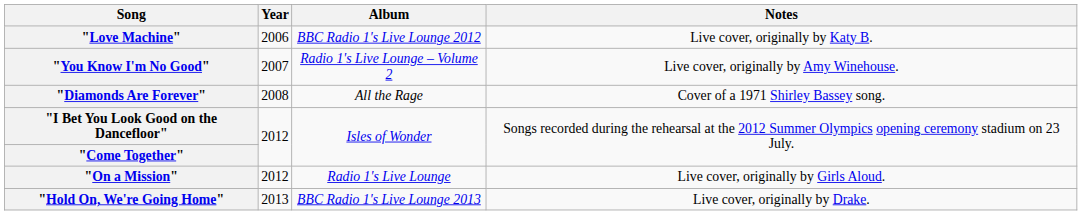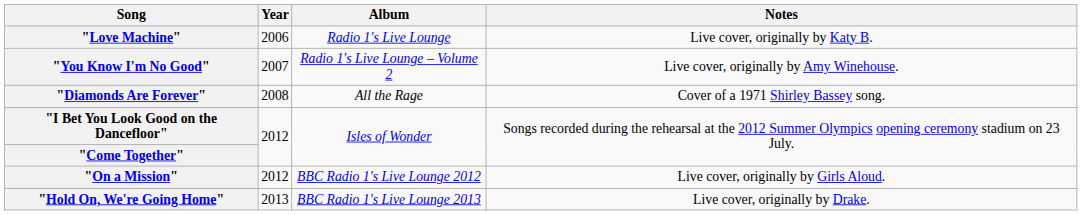 <table class="wikitable plainrowheaders" style="text-align:center;">
 <tr>
 <th>Song</th>
 <th>Year</th>
 <th>Album</th>
 <th>Notes</th>
 </tr>
 <tr>
 <th scope="row">"<a href='#'>Love Machine</a>"</th>
 <td>2006</td>
-<td><em><a href='#'>BBC Radio 1's Live Lounge 2012</a></em></td>
+<td><em><a href='#'>Radio 1's Live Lounge</a></em></td>
 <td>Live cover, originally by <a href='#'>Katy B</a>.</td>
 </tr>
 <tr>
 <th scope="row">"<a href='#'>You Know I'm No Good</a>"</th>
 <td>2007</td>
 <td><em><a href='#'>Radio 1's Live Lounge – Volume 2</a></em></td>
 <td>Live cover, originally by <a href='#'>Amy Winehouse</a>.</td>
 </tr>
 <tr>
 <th scope="row">"<a href='#'>Diamonds Are Forever</a>"</th>
 <td>2008</td>
 <td><em>All the Rage</em></td>
 <td>Cover of a 1971 <a href='#'>Shirley Bassey</a> song.</td>
 </tr>
 <tr>
 <th scope="row">"I Bet You Look Good on the Dancefloor"</th>
 <td rowspan="2">2012</td>
 <td rowspan="2"><em><a href='#'>Isles of Wonder</a></em></td>
 <td rowspan="2">Songs recorded during the rehearsal at the <a href='#'>2012 Summer Olympics</a> <a href='#'>opening ceremony</a> stadium on 23 July.</td>
 </tr>
 <tr>
 <th scope="row">"<a href='#'>Come Together</a>"</th>
 </tr>
 <tr>
 <th scope="row">"<a href='#'>On a Mission</a>"</th>
 <td>2012</td>
-<td><em><a href='#'>Radio 1's Live Lounge</a></em></td>
+<td><em><a href='#'>BBC Radio 1's Live Lounge 2012</a></em></td>
 <td>Live cover, originally by <a href='#'>Girls Aloud</a>.</td>
 </tr>
 <tr>
 <th scope="row">"<a href='#'>Hold On, We're Going Home</a>"</th>
 <td>2013</td>
 <td><em><a href='#'>BBC Radio 1's Live Lounge 2013</a></em></td>
 <td>Live cover, originally by <a href='#'>Drake</a>.</td>
 </tr>
 </table>
